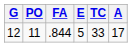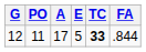 <table class="wikitable">
 <tr>
 <th><a href='#'>G</a></th>
 <th><a href='#'>PO</a></th>
-<th><a href='#'>FA</a></th>
+<th><a href='#'>A</a></th>
 <th><a href='#'>E</a></th>
 <th><a href='#'>TC</a></th>
-<th><a href='#'>A</a></th>
+<th><a href='#'>FA</a></th>
 </tr>
 <tr align=center>
 <td>12</td>
 <td>11</td>
+<td>17</td>
+<td>5</td>
+<td><strong>33</strong></td>
 <td>.844</td>
-<td>5</td>
-<td>33</td>
-<td>17</td>
 </tr>
 </table>
